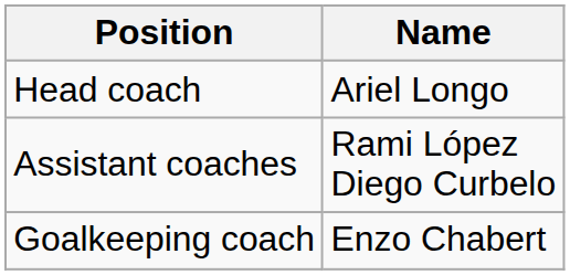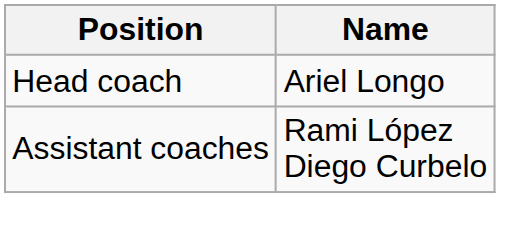 <table class="wikitable">
 <tr>
 <th>Position</th>
 <th>Name</th>
 </tr>
 <tr>
 <td>Head coach</td>
 <td> Ariel Longo</td>
 </tr>
 <tr>
 <td>Assistant coaches</td>
 <td> Rami López<br> Diego Curbelo</td>
 </tr>
-<tr>
-<td>Goalkeeping coach</td>
-<td> Enzo Chabert</td>
-</tr>
 </table>
